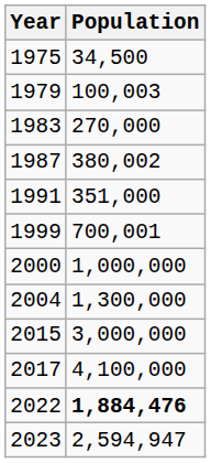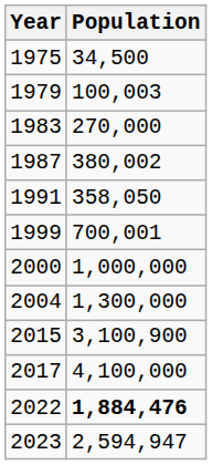 <table class="wikitable">
 <tr>
 <th>Year</th>
 <th>Population</th>
 </tr>
 <tr>
 <td>1975</td>
 <td>34,500</td>
 </tr>
 <tr>
 <td>1979</td>
 <td>100,003</td>
 </tr>
 <tr>
 <td>1983</td>
 <td>270,000</td>
 </tr>
 <tr>
 <td>1987</td>
 <td>380,002</td>
 </tr>
 <tr>
 <td>1991</td>
-<td>351,000</td>
+<td>358,050</td>
 </tr>
 <tr>
 <td>1999</td>
 <td>700,001</td>
 </tr>
 <tr>
 <td>2000</td>
 <td>1,000,000</td>
 </tr>
 <tr>
 <td>2004</td>
 <td>1,300,000</td>
 </tr>
 <tr>
 <td>2015</td>
-<td>3,000,000</td>
+<td>3,100,900</td>
 </tr>
 <tr>
 <td>2017</td>
 <td>4,100,000</td>
 </tr>
 <tr>
 <td>2022</td>
 <td><strong>1,884,476 </strong></td>
 </tr>
 <tr>
 <td>2023</td>
 <td>2,594,947</td>
 </tr>
 </table>
